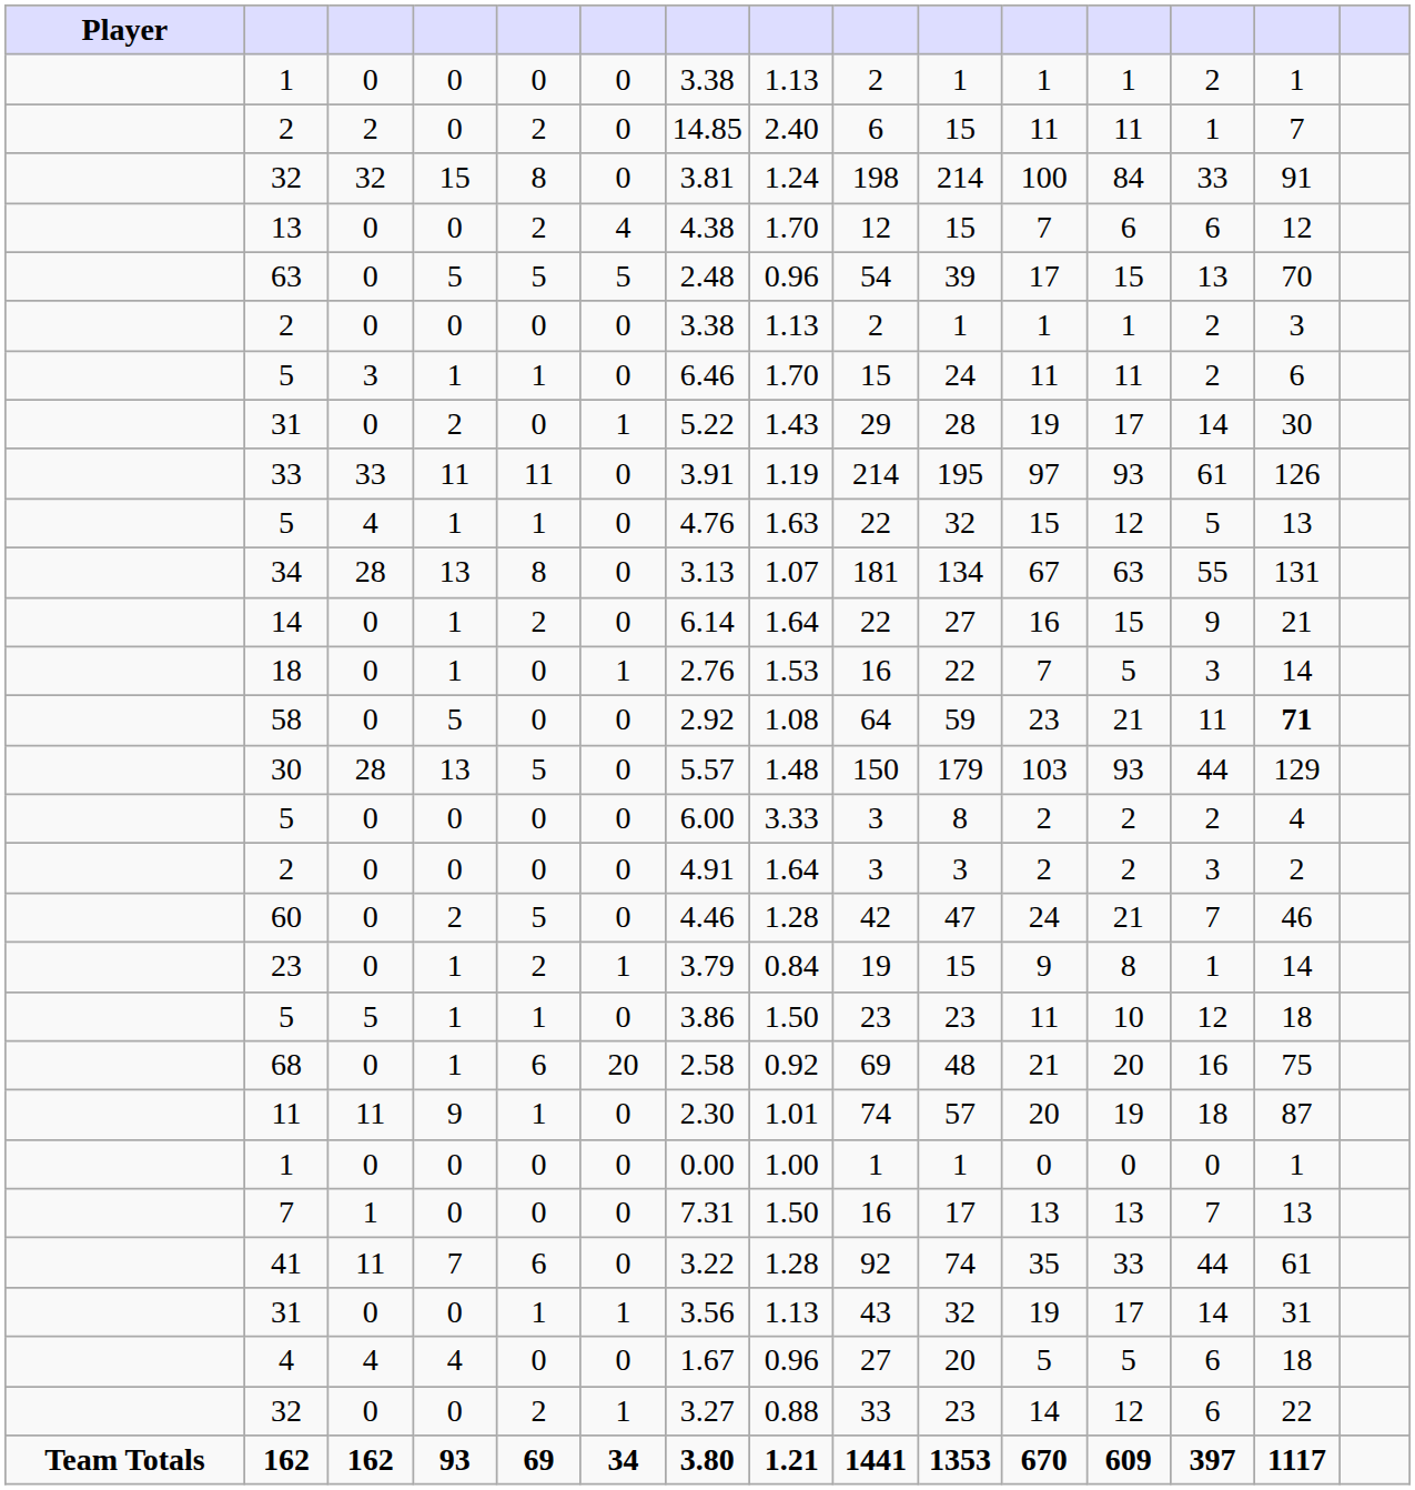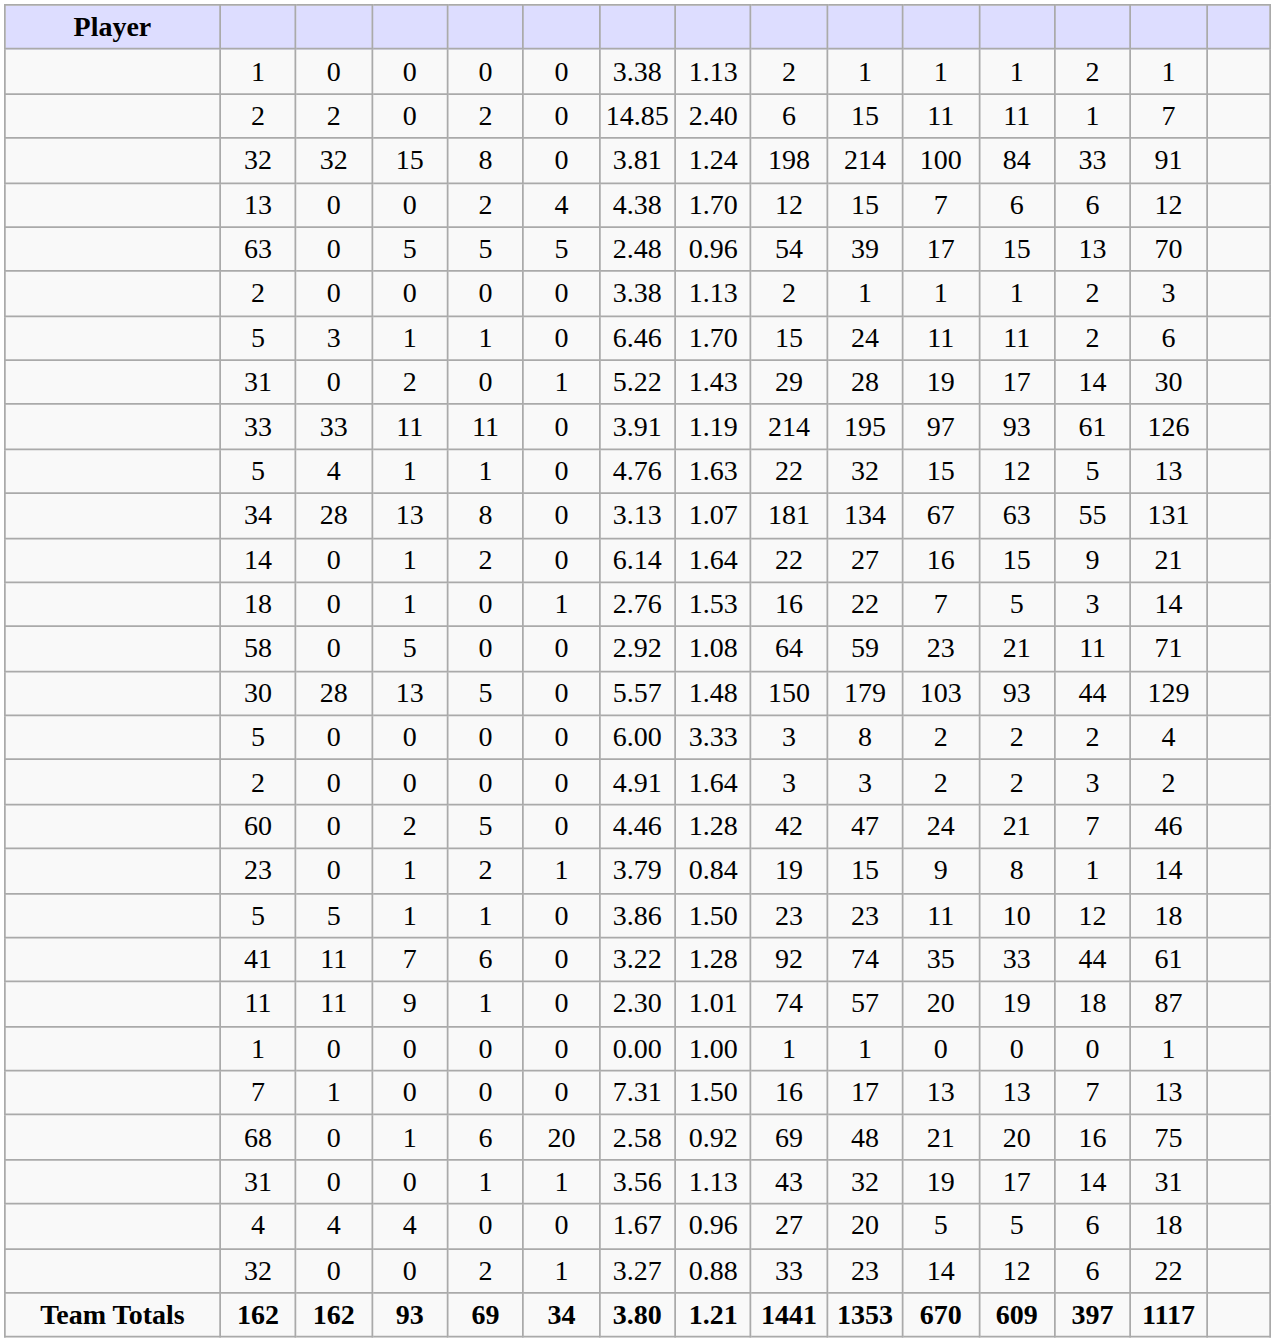 <table class="wikitable sortable">
 <tr>
 <th style="background:#ddf; width:17%;">Player</th>
 <th style="background:#ddf; width:6%;"></th>
 <th style="background:#ddf; width:6%;"></th>
 <th style="background:#ddf; width:6%;"></th>
 <th style="background:#ddf; width:6%;"></th>
 <th style="background:#ddf; width:6%;"></th>
 <th style="background:#ddf; width:6%;"></th>
 <th style="background:#ddf; width:6%;"></th>
 <th style="background:#ddf; width:6%;"></th>
 <th style="background:#ddf; width:6%;"></th>
 <th style="background:#ddf; width:6%;"></th>
 <th style="background:#ddf; width:6%;"></th>
 <th style="background:#ddf; width:6%;"></th>
 <th style="background:#ddf; width:6%;"></th>
 <th style="background:#ddf; width:6%;"></th>
 </tr>
 <tr style="text-align:center;">
 <td></td>
 <td>1</td>
 <td>0</td>
 <td>0</td>
 <td>0</td>
 <td>0</td>
 <td>3.38</td>
 <td>1.13</td>
 <td>2</td>
 <td>1</td>
 <td>1</td>
 <td>1</td>
 <td>2</td>
 <td>1</td>
 <td></td>
 </tr>
 <tr style="text-align:center;">
 <td></td>
 <td>2</td>
 <td>2</td>
 <td>0</td>
 <td>2</td>
 <td>0</td>
 <td>14.85</td>
 <td>2.40</td>
 <td>6</td>
 <td>15</td>
 <td>11</td>
 <td>11</td>
 <td>1</td>
 <td>7</td>
 <td></td>
 </tr>
 <tr style="text-align:center;">
 <td></td>
 <td>32</td>
 <td>32</td>
 <td>15</td>
 <td>8</td>
 <td>0</td>
 <td>3.81</td>
 <td>1.24</td>
 <td>198</td>
 <td>214</td>
 <td>100</td>
 <td>84</td>
 <td>33</td>
 <td>91</td>
 <td></td>
 </tr>
 <tr style="text-align:center;">
 <td></td>
 <td>13</td>
 <td>0</td>
 <td>0</td>
 <td>2</td>
 <td>4</td>
 <td>4.38</td>
 <td>1.70</td>
 <td>12</td>
 <td>15</td>
 <td>7</td>
 <td>6</td>
 <td>6</td>
 <td>12</td>
 <td></td>
 </tr>
 <tr style="text-align:center;">
 <td></td>
 <td>63</td>
 <td>0</td>
 <td>5</td>
 <td>5</td>
 <td>5</td>
 <td>2.48</td>
 <td>0.96</td>
 <td>54</td>
 <td>39</td>
 <td>17</td>
 <td>15</td>
 <td>13</td>
 <td>70</td>
 <td></td>
 </tr>
 <tr style="text-align:center;">
 <td></td>
 <td>2</td>
 <td>0</td>
 <td>0</td>
 <td>0</td>
 <td>0</td>
 <td>3.38</td>
 <td>1.13</td>
 <td>2</td>
 <td>1</td>
 <td>1</td>
 <td>1</td>
 <td>2</td>
 <td>3</td>
 <td></td>
 </tr>
 <tr style="text-align:center;">
 <td></td>
 <td>5</td>
 <td>3</td>
 <td>1</td>
 <td>1</td>
 <td>0</td>
 <td>6.46</td>
 <td>1.70</td>
 <td>15</td>
 <td>24</td>
 <td>11</td>
 <td>11</td>
 <td>2</td>
 <td>6</td>
 <td></td>
 </tr>
 <tr style="text-align:center;">
 <td></td>
 <td>31</td>
 <td>0</td>
 <td>2</td>
 <td>0</td>
 <td>1</td>
 <td>5.22</td>
 <td>1.43</td>
 <td>29</td>
 <td>28</td>
 <td>19</td>
 <td>17</td>
 <td>14</td>
 <td>30</td>
 <td></td>
 </tr>
 <tr style="text-align:center;">
 <td></td>
 <td>33</td>
 <td>33</td>
 <td>11</td>
 <td>11</td>
 <td>0</td>
 <td>3.91</td>
 <td>1.19</td>
 <td>214</td>
 <td>195</td>
 <td>97</td>
 <td>93</td>
 <td>61</td>
 <td>126</td>
 <td></td>
 </tr>
 <tr style="text-align:center;">
 <td></td>
 <td>5</td>
 <td>4</td>
 <td>1</td>
 <td>1</td>
 <td>0</td>
 <td>4.76</td>
 <td>1.63</td>
 <td>22</td>
 <td>32</td>
 <td>15</td>
 <td>12</td>
 <td>5</td>
 <td>13</td>
 <td></td>
 </tr>
 <tr style="text-align:center;">
 <td></td>
 <td>34</td>
 <td>28</td>
 <td>13</td>
 <td>8</td>
 <td>0</td>
 <td>3.13</td>
 <td>1.07</td>
 <td>181</td>
 <td>134</td>
 <td>67</td>
 <td>63</td>
 <td>55</td>
 <td>131</td>
 <td></td>
 </tr>
 <tr style="text-align:center;">
 <td></td>
 <td>14</td>
 <td>0</td>
 <td>1</td>
 <td>2</td>
 <td>0</td>
 <td>6.14</td>
 <td>1.64</td>
 <td>22</td>
 <td>27</td>
 <td>16</td>
 <td>15</td>
 <td>9</td>
 <td>21</td>
 <td></td>
 </tr>
 <tr style="text-align:center;">
 <td></td>
 <td>18</td>
 <td>0</td>
 <td>1</td>
 <td>0</td>
 <td>1</td>
 <td>2.76</td>
 <td>1.53</td>
 <td>16</td>
 <td>22</td>
 <td>7</td>
 <td>5</td>
 <td>3</td>
 <td>14</td>
 <td></td>
 </tr>
 <tr style="text-align:center;">
 <td></td>
 <td>58</td>
 <td>0</td>
 <td>5</td>
 <td>0</td>
 <td>0</td>
 <td>2.92</td>
 <td>1.08</td>
 <td>64</td>
 <td>59</td>
 <td>23</td>
 <td>21</td>
 <td>11</td>
-<td><strong>71</strong></td>
+<td>71</td>
 <td></td>
 </tr>
 <tr style="text-align:center;">
 <td></td>
 <td>30</td>
 <td>28</td>
 <td>13</td>
 <td>5</td>
 <td>0</td>
 <td>5.57</td>
 <td>1.48</td>
 <td>150</td>
 <td>179</td>
 <td>103</td>
 <td>93</td>
 <td>44</td>
 <td>129</td>
 <td></td>
 </tr>
 <tr style="text-align:center;">
 <td></td>
 <td>5</td>
 <td>0</td>
 <td>0</td>
 <td>0</td>
 <td>0</td>
 <td>6.00</td>
 <td>3.33</td>
 <td>3</td>
 <td>8</td>
 <td>2</td>
 <td>2</td>
 <td>2</td>
 <td>4</td>
 <td></td>
 </tr>
 <tr style="text-align:center;">
 <td></td>
 <td>2</td>
 <td>0</td>
 <td>0</td>
 <td>0</td>
 <td>0</td>
 <td>4.91</td>
 <td>1.64</td>
 <td>3</td>
 <td>3</td>
 <td>2</td>
 <td>2</td>
 <td>3</td>
 <td>2</td>
 <td></td>
 </tr>
 <tr style="text-align:center;">
 <td></td>
 <td>60</td>
 <td>0</td>
 <td>2</td>
 <td>5</td>
 <td>0</td>
 <td>4.46</td>
 <td>1.28</td>
 <td>42</td>
 <td>47</td>
 <td>24</td>
 <td>21</td>
 <td>7</td>
 <td>46</td>
 <td></td>
 </tr>
 <tr style="text-align:center;">
 <td></td>
 <td>23</td>
 <td>0</td>
 <td>1</td>
 <td>2</td>
 <td>1</td>
 <td>3.79</td>
 <td>0.84</td>
 <td>19</td>
 <td>15</td>
 <td>9</td>
 <td>8</td>
 <td>1</td>
 <td>14</td>
 <td></td>
 </tr>
 <tr style="text-align:center;">
 <td></td>
 <td>5</td>
 <td>5</td>
 <td>1</td>
 <td>1</td>
 <td>0</td>
 <td>3.86</td>
 <td>1.50</td>
 <td>23</td>
 <td>23</td>
 <td>11</td>
 <td>10</td>
 <td>12</td>
 <td>18</td>
 <td></td>
 </tr>
 <tr style="text-align:center;">
 <td></td>
-<td>68</td>
+<td>41</td>
+<td>11</td>
+<td>7</td>
+<td>6</td>
 <td>0</td>
-<td>1</td>
-<td>6</td>
-<td>20</td>
-<td>2.58</td>
-<td>0.92</td>
-<td>69</td>
-<td>48</td>
-<td>21</td>
-<td>20</td>
-<td>16</td>
-<td>75</td>
+<td>3.22</td>
+<td>1.28</td>
+<td>92</td>
+<td>74</td>
+<td>35</td>
+<td>33</td>
+<td>44</td>
+<td>61</td>
 <td></td>
 </tr>
 <tr style="text-align:center;">
 <td></td>
 <td>11</td>
 <td>11</td>
 <td>9</td>
 <td>1</td>
 <td>0</td>
 <td>2.30</td>
 <td>1.01</td>
 <td>74</td>
 <td>57</td>
 <td>20</td>
 <td>19</td>
 <td>18</td>
 <td>87</td>
 <td></td>
 </tr>
 <tr style="text-align:center;">
 <td></td>
 <td>1</td>
 <td>0</td>
 <td>0</td>
 <td>0</td>
 <td>0</td>
 <td>0.00</td>
 <td>1.00</td>
 <td>1</td>
 <td>1</td>
 <td>0</td>
 <td>0</td>
 <td>0</td>
 <td>1</td>
 <td></td>
 </tr>
 <tr style="text-align:center;">
 <td></td>
 <td>7</td>
 <td>1</td>
 <td>0</td>
 <td>0</td>
 <td>0</td>
 <td>7.31</td>
 <td>1.50</td>
 <td>16</td>
 <td>17</td>
 <td>13</td>
 <td>13</td>
 <td>7</td>
 <td>13</td>
 <td></td>
 </tr>
 <tr style="text-align:center;">
 <td></td>
-<td>41</td>
-<td>11</td>
-<td>7</td>
+<td>68</td>
+<td>0</td>
+<td>1</td>
 <td>6</td>
-<td>0</td>
-<td>3.22</td>
-<td>1.28</td>
-<td>92</td>
-<td>74</td>
-<td>35</td>
-<td>33</td>
-<td>44</td>
-<td>61</td>
+<td>20</td>
+<td>2.58</td>
+<td>0.92</td>
+<td>69</td>
+<td>48</td>
+<td>21</td>
+<td>20</td>
+<td>16</td>
+<td>75</td>
 <td></td>
 </tr>
 <tr style="text-align:center;">
 <td></td>
 <td>31</td>
 <td>0</td>
 <td>0</td>
 <td>1</td>
 <td>1</td>
 <td>3.56</td>
 <td>1.13</td>
 <td>43</td>
 <td>32</td>
 <td>19</td>
 <td>17</td>
 <td>14</td>
 <td>31</td>
 <td></td>
 </tr>
 <tr style="text-align:center;">
 <td></td>
 <td>4</td>
 <td>4</td>
 <td>4</td>
 <td>0</td>
 <td>0</td>
 <td>1.67</td>
 <td>0.96</td>
 <td>27</td>
 <td>20</td>
 <td>5</td>
 <td>5</td>
 <td>6</td>
 <td>18</td>
 <td></td>
 </tr>
 <tr style="text-align:center;">
 <td></td>
 <td>32</td>
 <td>0</td>
 <td>0</td>
 <td>2</td>
 <td>1</td>
 <td>3.27</td>
 <td>0.88</td>
 <td>33</td>
 <td>23</td>
 <td>14</td>
 <td>12</td>
 <td>6</td>
 <td>22</td>
 <td></td>
 </tr>
 <tr style="text-align:center;">
 <td><strong>Team Totals</strong></td>
 <td><strong>162</strong></td>
 <td><strong>162</strong></td>
 <td><strong>93</strong></td>
 <td><strong>69</strong></td>
 <td><strong>34</strong></td>
 <td><strong>3.80</strong></td>
 <td><strong>1.21</strong></td>
 <td><strong>1441</strong></td>
 <td><strong>1353</strong></td>
 <td><strong>670</strong></td>
 <td><strong>609</strong></td>
 <td><strong>397</strong></td>
 <td><strong>1117</strong></td>
 <td></td>
 </tr>
 </table>
